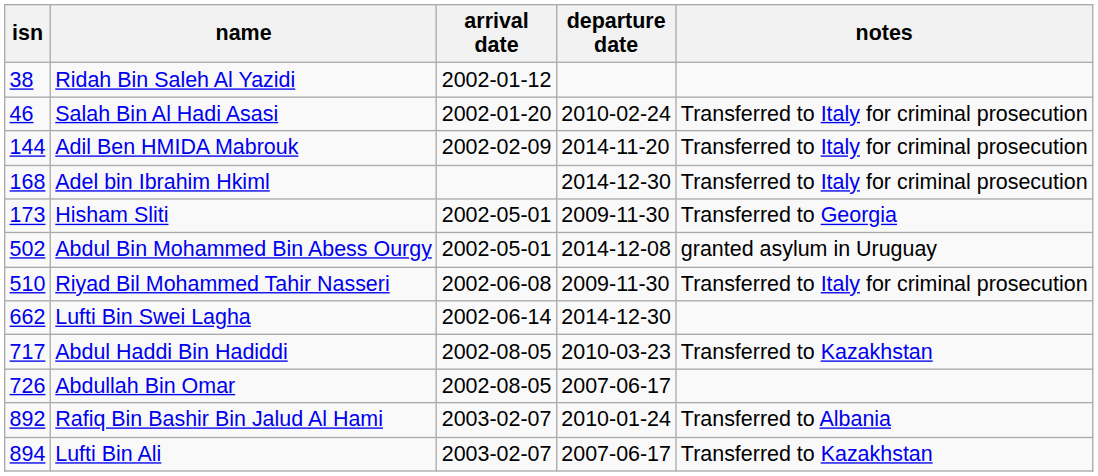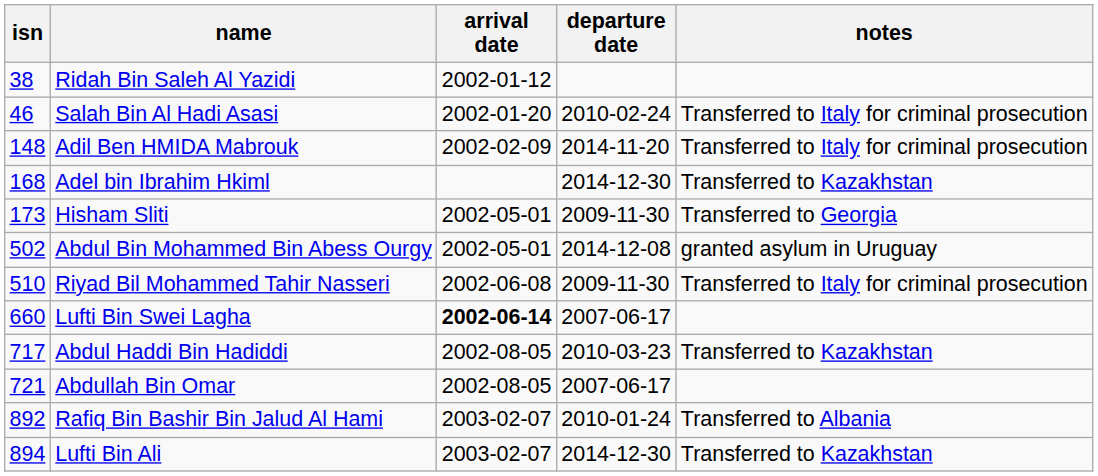 <table class="wikitable sortable">
 <tr>
 <th>isn</th>
 <th>name</th>
 <th>arrival<br>date</th>
 <th>departure<br>date</th>
 <th>notes</th>
 </tr>
 <tr>
 <td><a href='#'>38</a></td>
 <td><a href='#'>Ridah Bin Saleh Al Yazidi</a></td>
 <td>2002-01-12</td>
 <td></td>
 <td></td>
 </tr>
 <tr>
 <td><a href='#'>46</a></td>
 <td><a href='#'>Salah Bin Al Hadi Asasi</a></td>
 <td>2002-01-20</td>
 <td>2010-02-24</td>
 <td>Transferred to <a href='#'>Italy</a> for criminal prosecution</td>
 </tr>
 <tr>
-<td><a href='#'>144</a></td>
+<td><a href='#'>148</a></td>
 <td><a href='#'>Adil Ben HMIDA Mabrouk</a></td>
 <td>2002-02-09</td>
 <td>2014-11-20</td>
 <td>Transferred to <a href='#'>Italy</a> for criminal prosecution</td>
 </tr>
 <tr>
 <td><a href='#'>168</a></td>
 <td><a href='#'>Adel bin Ibrahim Hkiml</a></td>
 <td></td>
 <td>2014-12-30</td>
-<td>Transferred to <a href='#'>Italy</a> for criminal prosecution</td>
+<td>Transferred to <a href='#'>Kazakhstan</a></td>
 </tr>
 <tr>
 <td><a href='#'>173</a></td>
 <td><a href='#'>Hisham Sliti</a></td>
 <td>2002-05-01</td>
 <td>2009-11-30</td>
 <td>Transferred to <a href='#'>Georgia</a></td>
 </tr>
 <tr>
 <td><a href='#'>502</a></td>
 <td><a href='#'>Abdul Bin Mohammed Bin Abess Ourgy</a></td>
 <td>2002-05-01</td>
 <td>2014-12-08</td>
 <td>granted asylum in Uruguay</td>
 </tr>
 <tr>
 <td><a href='#'>510</a></td>
 <td><a href='#'>Riyad Bil Mohammed Tahir Nasseri</a></td>
 <td>2002-06-08</td>
 <td>2009-11-30</td>
 <td>Transferred to <a href='#'>Italy</a> for criminal prosecution</td>
 </tr>
 <tr>
-<td><a href='#'>662</a></td>
+<td><a href='#'>660</a></td>
 <td><a href='#'>Lufti Bin Swei Lagha</a></td>
-<td>2002-06-14</td>
-<td>2014-12-30</td>
+<td><strong>2002-06-14</strong></td>
+<td>2007-06-17</td>
 <td></td>
 </tr>
 <tr>
 <td><a href='#'>717</a></td>
 <td><a href='#'>Abdul Haddi Bin Hadiddi</a></td>
 <td>2002-08-05</td>
 <td>2010-03-23</td>
 <td>Transferred to <a href='#'>Kazakhstan</a></td>
 </tr>
 <tr>
-<td><a href='#'>726</a></td>
+<td><a href='#'>721</a></td>
 <td><a href='#'>Abdullah Bin Omar</a></td>
 <td>2002-08-05</td>
 <td>2007-06-17</td>
 <td></td>
 </tr>
 <tr>
 <td><a href='#'>892</a></td>
 <td><a href='#'>Rafiq Bin Bashir Bin Jalud Al Hami</a></td>
 <td>2003-02-07</td>
 <td>2010-01-24</td>
 <td>Transferred to <a href='#'>Albania</a></td>
 </tr>
 <tr>
 <td><a href='#'>894</a></td>
 <td><a href='#'>Lufti Bin Ali</a></td>
 <td>2003-02-07</td>
-<td>2007-06-17</td>
+<td>2014-12-30</td>
 <td>Transferred to <a href='#'>Kazakhstan</a></td>
 </tr>
 </table>
